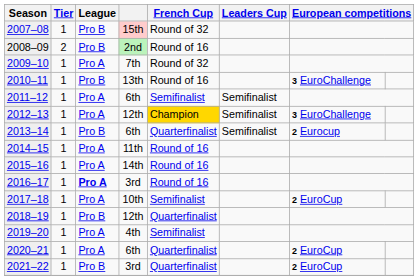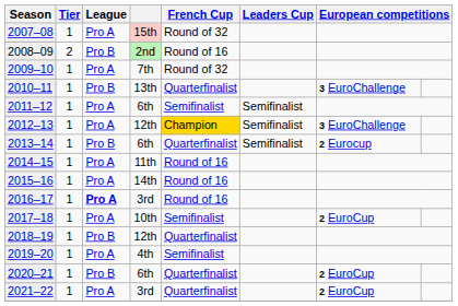 <table class="wikitable" style="font-size:85%">
 <tr>
 <th>Season</th>
 <th><a href='#'>Tier</a></th>
 <th>League</th>
 <th></th>
 <th><a href='#'>French Cup</a></th>
 <th><a href='#'>Leaders Cup</a></th>
 <th colspan=2><a href='#'>European competitions</a></th>
 </tr>
 <tr>
 <td style="background:#efefef;"><a href='#'>2007–08</a></td>
 <td align="center">1</td>
-<td><a href='#'>Pro B</a></td>
+<td><a href='#'>Pro A</a></td>
 <td align="center" bgcolor=#fcc width=30>15th</td>
 <td>Round of 32</td>
 <td></td>
 <td colspan=2></td>
 </tr>
 <tr>
 <td style="background:#efefef;">2008–09</td>
 <td align="center">2</td>
 <td><a href='#'>Pro B</a></td>
 <td style="background:#BBF3BB" align="center">2nd</td>
 <td>Round of 16</td>
 <td></td>
 <td colspan=2></td>
 </tr>
 <tr>
 <td style="background:#efefef;"><a href='#'>2009–10</a></td>
 <td align="center">1</td>
 <td><a href='#'>Pro A</a></td>
 <td align="center">7th</td>
 <td>Round of 32</td>
 <td></td>
 <td colspan=2></td>
 </tr>
 <tr>
 <td style="background:#efefef;"><a href='#'>2010–11</a></td>
 <td align="center">1</td>
 <td><a href='#'>Pro B</a></td>
 <td align="center">13th</td>
-<td>Round of 16</td>
+<td><a href='#'>Quarterfinalist</a></td>
 <td></td>
 <td><small><strong>3</strong></small> <a href='#'>EuroChallenge</a></td>
 <td width=30 align=center></td>
 </tr>
 <tr>
 <td style="background:#efefef;"><a href='#'>2011–12</a></td>
 <td align="center">1</td>
 <td><a href='#'>Pro A</a></td>
 <td align="center">6th</td>
 <td><a href='#'>Semifinalist</a></td>
 <td>Semifinalist</td>
 <td colspan=2></td>
 </tr>
 <tr>
 <td style="background:#efefef;"><a href='#'>2012–13</a></td>
 <td align="center">1</td>
 <td><a href='#'>Pro A</a></td>
 <td align="center">12th</td>
 <td style="background:gold">Champion</td>
 <td>Semifinalist</td>
 <td><small><strong>3</strong></small> <a href='#'>EuroChallenge</a></td>
 <td align=center></td>
 </tr>
 <tr>
 <td style="background:#efefef;"><a href='#'>2013–14</a></td>
 <td align="center">1</td>
 <td><a href='#'>Pro B</a></td>
 <td align="center">6th</td>
 <td><a href='#'>Quarterfinalist</a></td>
 <td>Semifinalist</td>
 <td><small><strong>2</strong></small> <a href='#'>Eurocup</a></td>
 <td align=center></td>
 </tr>
 <tr>
 <td style="background:#efefef;"><a href='#'>2014–15</a></td>
 <td align="center">1</td>
 <td><a href='#'>Pro A</a></td>
 <td align="center">11th</td>
 <td><a href='#'>Round of 16</a></td>
 <td></td>
 <td colspan=2></td>
 </tr>
 <tr>
 <td style="background:#efefef;"><a href='#'>2015–16</a></td>
 <td align="center">1</td>
 <td><a href='#'>Pro A</a></td>
 <td align="center">14th</td>
 <td><a href='#'>Round of 16</a></td>
 <td></td>
 <td colspan=2></td>
 </tr>
 <tr>
 <td style="background:#efefef;"><a href='#'>2016–17</a></td>
 <td align="center">1</td>
 <td><strong><a href='#'>Pro A</a></strong></td>
 <td align="center">3rd</td>
 <td><a href='#'>Round of 16</a></td>
 <td></td>
 <td colspan=2></td>
 </tr>
 <tr>
 <td style="background:#efefef;"><a href='#'>2017–18</a></td>
 <td align="center">1</td>
 <td><a href='#'>Pro A</a></td>
 <td align="center">10th</td>
 <td><a href='#'>Semifinalist</a></td>
 <td></td>
 <td><small><strong>2</strong></small> <a href='#'>EuroCup</a></td>
 <td align=center></td>
 </tr>
 <tr>
 <td style="background:#efefef;"><a href='#'>2018–19</a></td>
 <td align="center">1</td>
 <td><a href='#'>Pro B</a></td>
 <td align="center">12th</td>
 <td><a href='#'>Quarterfinalist</a></td>
 <td></td>
 <td colspan=2></td>
 </tr>
 <tr>
 <td style="background:#efefef;"><a href='#'>2019–20</a></td>
 <td align="center">1</td>
 <td><a href='#'>Pro A</a></td>
 <td align="center">4th</td>
 <td><a href='#'>Semifinalist</a></td>
 <td></td>
 <td colspan=2></td>
 </tr>
 <tr>
 <td style="background:#efefef;"><a href='#'>2020–21</a></td>
 <td align="center">1</td>
-<td><a href='#'>Pro A</a></td>
+<td><a href='#'>Pro B</a></td>
 <td align="center">6th</td>
 <td><a href='#'>Quarterfinalist</a></td>
 <td></td>
 <td><small><strong>2</strong></small> <a href='#'>EuroCup</a></td>
 <td align=center></td>
 </tr>
 <tr>
 <td style="background:#efefef;"><a href='#'>2021–22</a></td>
 <td align="center">1</td>
-<td><a href='#'>Pro B</a></td>
+<td><a href='#'>Pro A</a></td>
 <td align="center">3rd</td>
 <td><a href='#'>Quarterfinalist</a></td>
 <td></td>
 <td><small><strong>2</strong></small> <a href='#'>EuroCup</a></td>
 <td align=center></td>
 </tr>
 <tr>
 </tr>
 </table>
